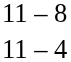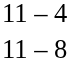 <table style="text-align:center">
 <tr>
 <th width=200></th>
 <th width=100></th>
 <th width=200></th>
 </tr>
 <tr>
 <td align=right><strong></strong></td>
-<td>11 – 8</td>
+<td>11 – 4</td>
 <td align=left></td>
 </tr>
 <tr>
 <td align=right><strong></strong></td>
-<td>11 – 4</td>
+<td>11 – 8</td>
 <td align=left></td>
 </tr>
 </table>
